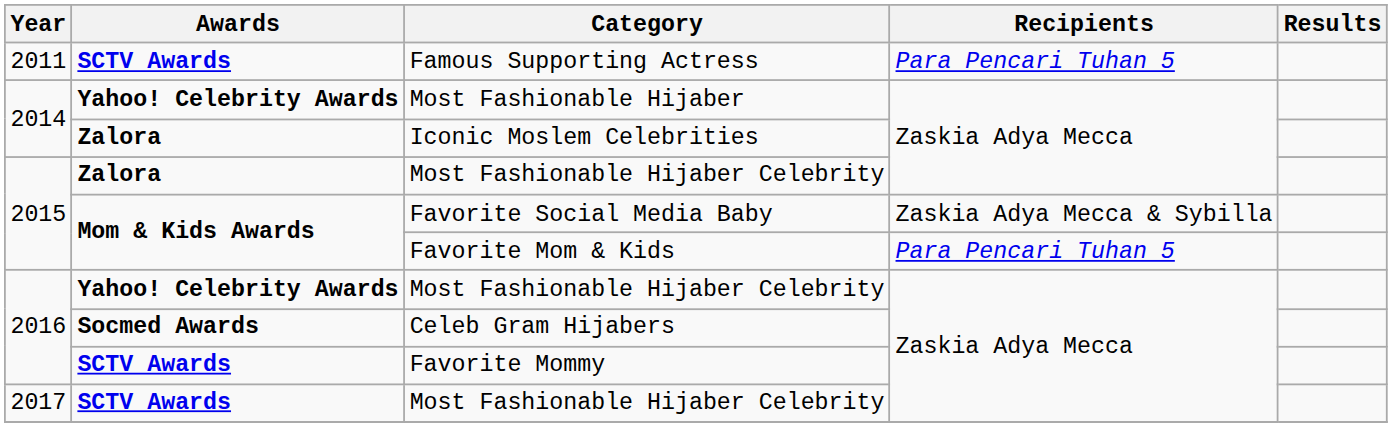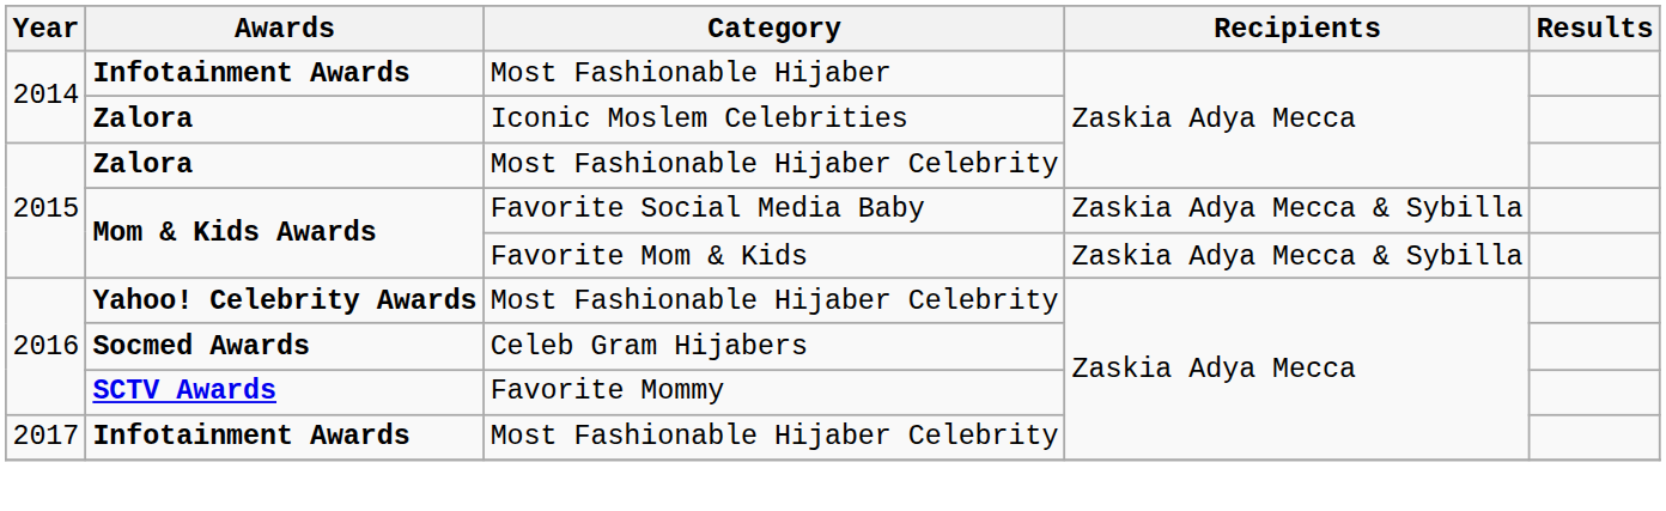 <table class="wikitable">
 <tr>
 <th>Year</th>
 <th>Awards</th>
 <th>Category</th>
 <th>Recipients</th>
 <th>Results</th>
 </tr>
 <tr>
-<td>2011</td>
-<td><strong><a href='#'>SCTV Awards</a></strong></td>
-<td>Famous Supporting Actress</td>
-<td><em><a href='#'>Para Pencari Tuhan 5</a></em></td>
-<td></td>
-</tr>
-<tr>
 <td rowspan= "2">2014</td>
-<td><strong>Yahoo! Celebrity Awards</strong></td>
+<td><strong>Infotainment Awards</strong></td>
 <td>Most Fashionable Hijaber</td>
 <td rowspan= "3">Zaskia Adya Mecca</td>
 <td></td>
 </tr>
 <tr>
 <td><strong>Zalora</strong></td>
 <td>Iconic Moslem Celebrities</td>
 <td></td>
 </tr>
 <tr>
 <td rowspan= "3">2015</td>
 <td><strong>Zalora</strong></td>
 <td>Most Fashionable Hijaber Celebrity</td>
 <td></td>
 </tr>
 <tr>
 <td rowspan= "2"><strong>Mom & Kids Awards</strong></td>
 <td>Favorite Social Media Baby</td>
 <td>Zaskia Adya Mecca & Sybilla</td>
 <td></td>
 </tr>
 <tr>
 <td>Favorite Mom & Kids</td>
-<td><em><a href='#'>Para Pencari Tuhan 5</a></em></td>
+<td>Zaskia Adya Mecca & Sybilla</td>
 <td></td>
 </tr>
 <tr>
 <td rowspan= "3">2016</td>
 <td><strong>Yahoo! Celebrity Awards</strong></td>
 <td>Most Fashionable Hijaber Celebrity</td>
 <td rowspan= "4">Zaskia Adya Mecca</td>
 <td></td>
 </tr>
 <tr>
 <td><strong>Socmed Awards</strong></td>
 <td>Celeb Gram Hijabers</td>
 <td></td>
 </tr>
 <tr>
 <td><strong><a href='#'>SCTV Awards</a></strong></td>
 <td>Favorite Mommy</td>
 <td></td>
 </tr>
 <tr>
 <td>2017</td>
-<td><strong><a href='#'>SCTV Awards</a></strong></td>
+<td><strong>Infotainment Awards</strong></td>
 <td>Most Fashionable Hijaber Celebrity</td>
 <td></td>
 </tr>
 <tr>
 </tr>
 </table>
